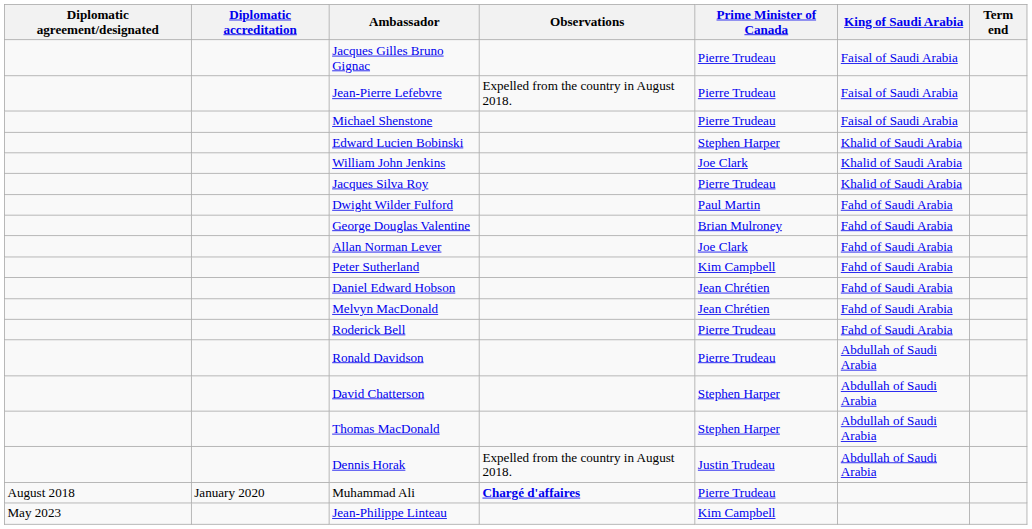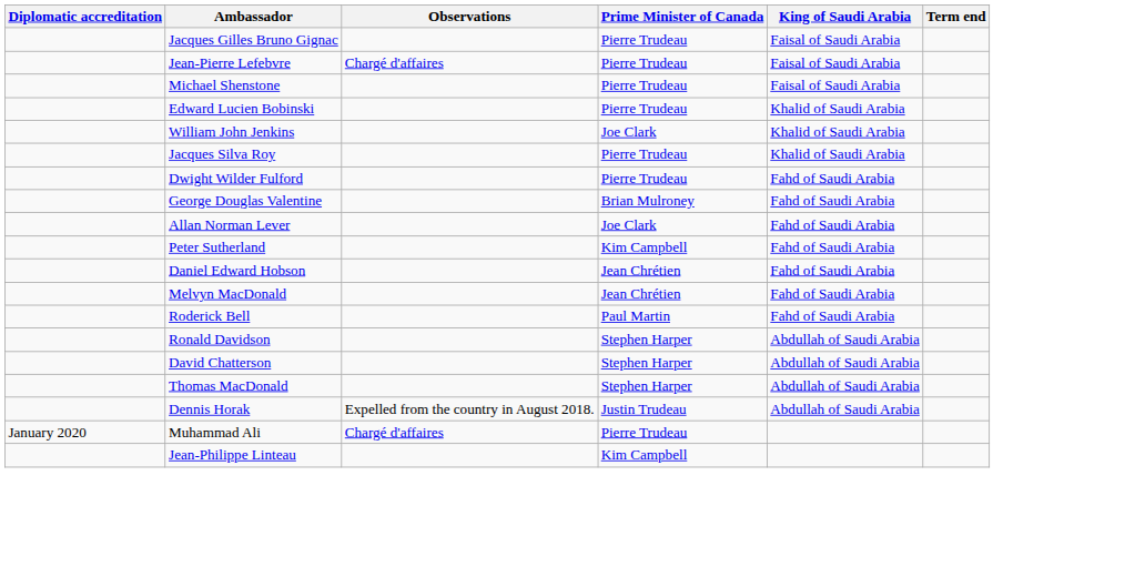 <table class="wikitable sortable">
 <tr>
-<th>Diplomatic agreement/designated</th>
 <th><a href='#'>Diplomatic accreditation</a></th>
 <th>Ambassador</th>
 <th>Observations</th>
 <th><a href='#'>Prime Minister of Canada</a></th>
 <th><a href='#'>King of Saudi Arabia</a></th>
 <th>Term end</th>
 </tr>
 <tr>
 <td></td>
-<td></td>
 <td><a href='#'>Jacques Gilles Bruno Gignac</a></td>
 <td></td>
 <td><a href='#'>Pierre Trudeau</a></td>
 <td><a href='#'>Faisal of Saudi Arabia</a></td>
 <td></td>
 </tr>
 <tr>
 <td></td>
-<td></td>
 <td><a href='#'>Jean-Pierre Lefebvre</a></td>
-<td>Expelled from the country in August 2018.</td>
+<td><a href='#'>Chargé d'affaires</a></td>
 <td><a href='#'>Pierre Trudeau</a></td>
 <td><a href='#'>Faisal of Saudi Arabia</a></td>
 <td></td>
 </tr>
 <tr>
-<td></td>
 <td></td>
 <td><a href='#'>Michael Shenstone</a></td>
 <td></td>
 <td><a href='#'>Pierre Trudeau</a></td>
 <td><a href='#'>Faisal of Saudi Arabia</a></td>
 <td></td>
 </tr>
 <tr>
 <td></td>
-<td></td>
 <td><a href='#'>Edward Lucien Bobinski</a></td>
 <td></td>
-<td><a href='#'>Stephen Harper</a></td>
+<td><a href='#'>Pierre Trudeau</a></td>
 <td><a href='#'>Khalid of Saudi Arabia</a></td>
 <td></td>
 </tr>
 <tr>
-<td></td>
 <td></td>
 <td><a href='#'>William John Jenkins</a></td>
 <td></td>
 <td><a href='#'>Joe Clark</a></td>
 <td><a href='#'>Khalid of Saudi Arabia</a></td>
 <td></td>
 </tr>
 <tr>
 <td></td>
-<td></td>
 <td><a href='#'>Jacques Silva Roy</a></td>
 <td></td>
 <td><a href='#'>Pierre Trudeau</a></td>
 <td><a href='#'>Khalid of Saudi Arabia</a></td>
 <td></td>
 </tr>
 <tr>
 <td></td>
-<td></td>
 <td><a href='#'>Dwight Wilder Fulford</a></td>
 <td></td>
-<td><a href='#'>Paul Martin</a></td>
+<td><a href='#'>Pierre Trudeau</a></td>
 <td><a href='#'>Fahd of Saudi Arabia</a></td>
 <td></td>
 </tr>
 <tr>
-<td></td>
 <td></td>
 <td><a href='#'>George Douglas Valentine</a></td>
 <td></td>
 <td><a href='#'>Brian Mulroney</a></td>
 <td><a href='#'>Fahd of Saudi Arabia</a></td>
 <td></td>
 </tr>
 <tr>
 <td></td>
-<td></td>
 <td><a href='#'>Allan Norman Lever</a></td>
 <td></td>
 <td><a href='#'>Joe Clark</a></td>
 <td><a href='#'>Fahd of Saudi Arabia</a></td>
 <td></td>
 </tr>
 <tr>
-<td></td>
 <td></td>
 <td><a href='#'>Peter Sutherland</a></td>
 <td></td>
 <td><a href='#'>Kim Campbell</a></td>
 <td><a href='#'>Fahd of Saudi Arabia</a></td>
 <td></td>
 </tr>
 <tr>
 <td></td>
-<td></td>
 <td><a href='#'>Daniel Edward Hobson</a></td>
 <td></td>
 <td><a href='#'>Jean Chrétien</a></td>
 <td><a href='#'>Fahd of Saudi Arabia</a></td>
 <td></td>
 </tr>
 <tr>
-<td></td>
 <td></td>
 <td><a href='#'>Melvyn MacDonald</a></td>
 <td></td>
 <td><a href='#'>Jean Chrétien</a></td>
 <td><a href='#'>Fahd of Saudi Arabia</a></td>
 <td></td>
 </tr>
 <tr>
 <td></td>
-<td></td>
 <td><a href='#'>Roderick Bell</a></td>
 <td></td>
-<td><a href='#'>Pierre Trudeau</a></td>
+<td><a href='#'>Paul Martin</a></td>
 <td><a href='#'>Fahd of Saudi Arabia</a></td>
 <td></td>
 </tr>
 <tr>
 <td></td>
-<td></td>
 <td><a href='#'>Ronald Davidson</a></td>
 <td></td>
-<td><a href='#'>Pierre Trudeau</a></td>
+<td><a href='#'>Stephen Harper</a></td>
 <td><a href='#'>Abdullah of Saudi Arabia</a></td>
 <td></td>
 </tr>
 <tr>
-<td></td>
 <td></td>
 <td><a href='#'>David Chatterson</a></td>
 <td></td>
 <td><a href='#'>Stephen Harper</a></td>
 <td><a href='#'>Abdullah of Saudi Arabia</a></td>
 <td></td>
 </tr>
 <tr>
 <td></td>
-<td></td>
 <td><a href='#'>Thomas MacDonald</a></td>
 <td></td>
 <td><a href='#'>Stephen Harper</a></td>
 <td><a href='#'>Abdullah of Saudi Arabia</a></td>
 <td></td>
 </tr>
 <tr>
 <td></td>
-<td></td>
 <td><a href='#'>Dennis Horak</a></td>
 <td>Expelled from the country in August 2018.</td>
 <td><a href='#'>Justin Trudeau</a></td>
 <td><a href='#'>Abdullah of Saudi Arabia</a></td>
 <td></td>
 </tr>
 <tr>
-<td>August 2018</td>
 <td>January 2020</td>
 <td>Muhammad Ali</td>
-<td><strong><a href='#'>Chargé d'affaires</a></strong></td>
+<td><a href='#'>Chargé d'affaires</a></td>
 <td><a href='#'>Pierre Trudeau</a></td>
 <td></td>
 <td></td>
 </tr>
 <tr>
-<td>May 2023</td>
 <td></td>
 <td><a href='#'>Jean-Philippe Linteau</a></td>
 <td></td>
 <td><a href='#'>Kim Campbell</a></td>
 <td></td>
 <td></td>
 </tr>
 </table>
